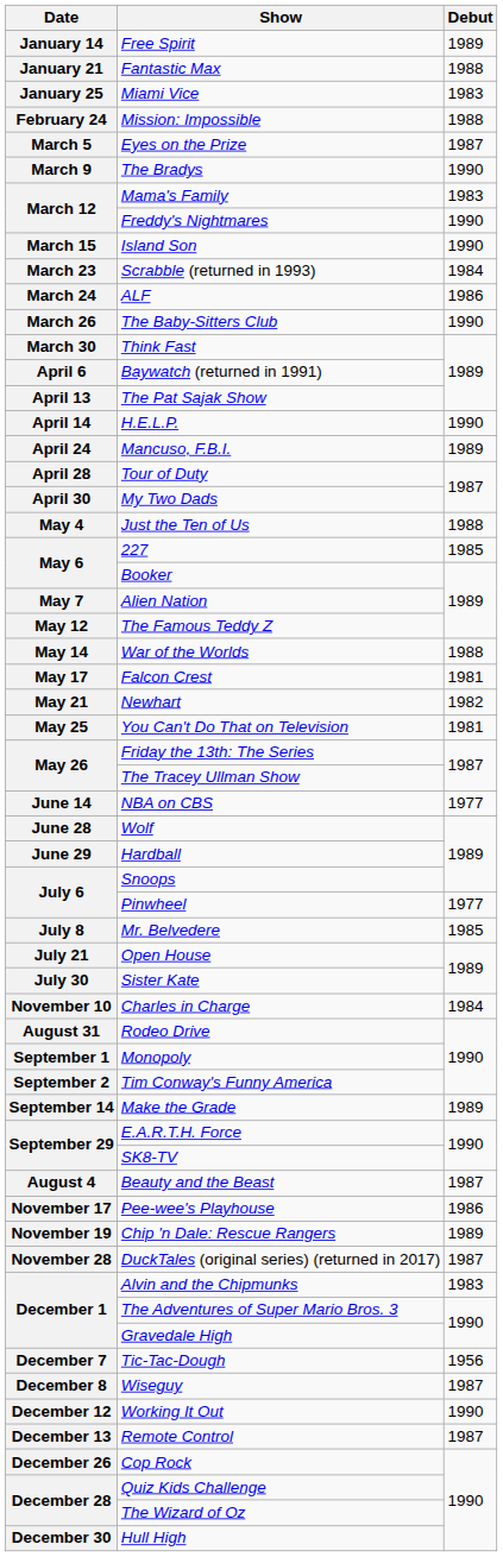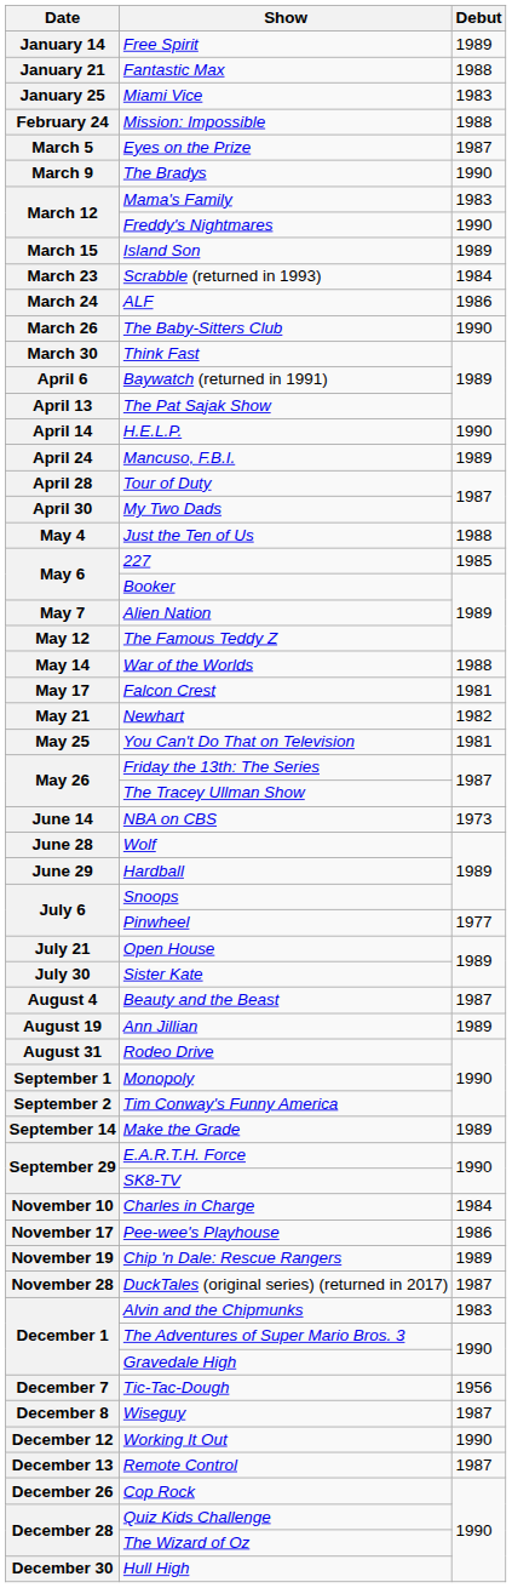 <table class="wikitable sortable">
 <tr>
 <th>Date</th>
 <th>Show</th>
 <th>Debut</th>
 </tr>
 <tr>
 <th>January 14</th>
 <td><em><a href='#'>Free Spirit</a></em></td>
 <td>1989</td>
 </tr>
 <tr>
 <th>January 21</th>
 <td><em><a href='#'>Fantastic Max</a></em></td>
 <td>1988</td>
 </tr>
 <tr>
 <th>January 25</th>
 <td><em><a href='#'>Miami Vice</a></em></td>
 <td>1983</td>
 </tr>
 <tr>
 <th>February 24</th>
 <td><em><a href='#'>Mission: Impossible</a></em></td>
 <td>1988</td>
 </tr>
 <tr>
 <th>March 5</th>
 <td><em><a href='#'>Eyes on the Prize</a></em></td>
 <td>1987</td>
 </tr>
 <tr>
 <th>March 9</th>
 <td><em><a href='#'>The Bradys</a></em></td>
 <td>1990</td>
 </tr>
 <tr>
 <th rowspan="2">March 12</th>
 <td><em><a href='#'>Mama's Family</a></em></td>
 <td>1983</td>
 </tr>
 <tr>
 <td><em><a href='#'>Freddy's Nightmares</a></em></td>
 <td>1990</td>
 </tr>
 <tr>
 <th>March 15</th>
 <td><em><a href='#'>Island Son</a></em></td>
-<td>1990</td>
+<td>1989</td>
 </tr>
 <tr>
 <th>March 23</th>
 <td><em><a href='#'>Scrabble</a></em> (returned in 1993)</td>
 <td>1984</td>
 </tr>
 <tr>
 <th>March 24</th>
 <td><em><a href='#'>ALF</a></em></td>
 <td>1986</td>
 </tr>
 <tr>
 <th>March 26</th>
 <td><em><a href='#'>The Baby-Sitters Club</a></em></td>
 <td>1990</td>
 </tr>
 <tr>
 <th>March 30</th>
 <td><em><a href='#'>Think Fast</a></em></td>
 <td rowspan="3">1989</td>
 </tr>
 <tr>
 <th>April 6</th>
 <td><em><a href='#'>Baywatch</a></em> (returned in 1991)</td>
 </tr>
 <tr>
 <th>April 13</th>
 <td><em><a href='#'>The Pat Sajak Show</a></em></td>
 </tr>
 <tr>
 <th>April 14</th>
 <td><em><a href='#'>H.E.L.P.</a></em></td>
 <td>1990</td>
 </tr>
 <tr>
 <th>April 24</th>
 <td><em><a href='#'>Mancuso, F.B.I.</a></em></td>
 <td>1989</td>
 </tr>
 <tr>
 <th>April 28</th>
 <td><em><a href='#'>Tour of Duty</a></em></td>
 <td rowspan="2">1987</td>
 </tr>
 <tr>
 <th>April 30</th>
 <td><em><a href='#'>My Two Dads</a></em></td>
 </tr>
 <tr>
 <th>May 4</th>
 <td><em><a href='#'>Just the Ten of Us</a></em></td>
 <td>1988</td>
 </tr>
 <tr>
 <th rowspan="2">May 6</th>
 <td><em><a href='#'>227</a></em></td>
 <td>1985</td>
 </tr>
 <tr>
 <td><em><a href='#'>Booker</a></em></td>
 <td rowspan="3">1989</td>
 </tr>
 <tr>
 <th>May 7</th>
 <td><em><a href='#'>Alien Nation</a></em></td>
 </tr>
 <tr>
 <th>May 12</th>
 <td><em><a href='#'>The Famous Teddy Z</a></em></td>
 </tr>
 <tr>
 <th>May 14</th>
 <td><em><a href='#'>War of the Worlds</a></em></td>
 <td>1988</td>
 </tr>
 <tr>
 <th>May 17</th>
 <td><em><a href='#'>Falcon Crest</a></em></td>
 <td>1981</td>
 </tr>
 <tr>
 <th>May 21</th>
 <td><em><a href='#'>Newhart</a></em></td>
 <td>1982</td>
 </tr>
 <tr>
 <th>May 25</th>
 <td><em><a href='#'>You Can't Do That on Television</a></em></td>
 <td>1981</td>
 </tr>
 <tr>
 <th rowspan="2">May 26</th>
 <td><em><a href='#'>Friday the 13th: The Series</a></em></td>
 <td rowspan="2">1987</td>
 </tr>
 <tr>
 <td><em><a href='#'>The Tracey Ullman Show</a></em></td>
 </tr>
 <tr>
 <th>June 14</th>
 <td><em><a href='#'>NBA on CBS</a></em></td>
-<td>1977</td>
+<td>1973</td>
 </tr>
 <tr>
 <th>June 28</th>
 <td><em><a href='#'>Wolf</a></em></td>
 <td rowspan="3">1989</td>
 </tr>
 <tr>
 <th>June 29</th>
 <td><em><a href='#'>Hardball</a></em></td>
 </tr>
 <tr>
 <th rowspan="2">July 6</th>
 <td><em><a href='#'>Snoops</a></em></td>
 </tr>
 <tr>
 <td><em><a href='#'>Pinwheel</a></em></td>
 <td>1977</td>
 </tr>
 <tr>
-<th>July 8</th>
-<td><em><a href='#'>Mr. Belvedere</a></em></td>
-<td>1985</td>
-</tr>
-<tr>
 <th>July 21</th>
 <td><em><a href='#'>Open House</a></em></td>
 <td rowspan="2">1989</td>
 </tr>
 <tr>
 <th>July 30</th>
 <td><em><a href='#'>Sister Kate</a></em></td>
 </tr>
 <tr>
-<th>November 10</th>
-<td><em><a href='#'>Charles in Charge</a></em></td>
-<td>1984</td>
+<th>August 4</th>
+<td><em><a href='#'>Beauty and the Beast</a></em></td>
+<td>1987</td>
+</tr>
+<tr>
+<th>August 19</th>
+<td><em><a href='#'>Ann Jillian</a></em></td>
+<td>1989</td>
 </tr>
 <tr>
 <th>August 31</th>
 <td><em><a href='#'>Rodeo Drive</a></em></td>
 <td rowspan="3">1990</td>
 </tr>
 <tr>
 <th>September 1</th>
 <td><em><a href='#'>Monopoly</a></em></td>
 </tr>
 <tr>
 <th>September 2</th>
 <td><em><a href='#'>Tim Conway's Funny America</a></em></td>
 </tr>
 <tr>
 <th>September 14</th>
 <td><em><a href='#'>Make the Grade</a></em></td>
 <td>1989</td>
 </tr>
 <tr>
 <th rowspan="2">September 29</th>
 <td><em><a href='#'>E.A.R.T.H. Force</a></em></td>
 <td rowspan="2">1990</td>
 </tr>
 <tr>
 <td><em><a href='#'>SK8-TV</a></em></td>
 </tr>
 <tr>
-<th>August 4</th>
-<td><em><a href='#'>Beauty and the Beast</a></em></td>
-<td>1987</td>
+<th>November 10</th>
+<td><em><a href='#'>Charles in Charge</a></em></td>
+<td>1984</td>
 </tr>
 <tr>
 <th>November 17</th>
 <td><em><a href='#'>Pee-wee's Playhouse</a></em></td>
 <td>1986</td>
 </tr>
 <tr>
 <th>November 19</th>
 <td><em><a href='#'>Chip 'n Dale: Rescue Rangers</a></em></td>
 <td>1989</td>
 </tr>
 <tr>
 <th>November 28</th>
 <td><em><a href='#'>DuckTales</a></em> (original series) (returned in 2017)</td>
 <td>1987</td>
 </tr>
 <tr>
 <th rowspan="3">December 1</th>
 <td><em><a href='#'>Alvin and the Chipmunks</a></em></td>
 <td>1983</td>
 </tr>
 <tr>
 <td><em><a href='#'>The Adventures of Super Mario Bros. 3</a></em></td>
 <td rowspan="2">1990</td>
 </tr>
 <tr>
 <td><em><a href='#'>Gravedale High</a></em></td>
 </tr>
 <tr>
 <th>December 7</th>
 <td><em><a href='#'>Tic-Tac-Dough</a></em></td>
 <td>1956</td>
 </tr>
 <tr>
 <th>December 8</th>
 <td><em><a href='#'>Wiseguy</a></em></td>
 <td>1987</td>
 </tr>
 <tr>
 <th>December 12</th>
 <td><em><a href='#'>Working It Out</a></em></td>
 <td>1990</td>
 </tr>
 <tr>
 <th>December 13</th>
 <td><em><a href='#'>Remote Control</a></em></td>
 <td>1987</td>
 </tr>
 <tr>
 <th>December 26</th>
 <td><em><a href='#'>Cop Rock</a></em></td>
 <td rowspan="4">1990</td>
 </tr>
 <tr>
 <th rowspan=2>December 28</th>
 <td><em><a href='#'>Quiz Kids Challenge</a></em></td>
 </tr>
 <tr>
 <td><em><a href='#'>The Wizard of Oz</a></em></td>
 </tr>
 <tr>
 <th>December 30</th>
 <td><em><a href='#'>Hull High</a></em></td>
 </tr>
 </table>
